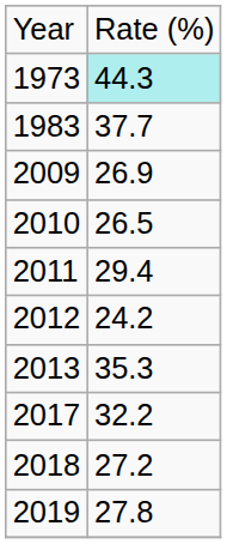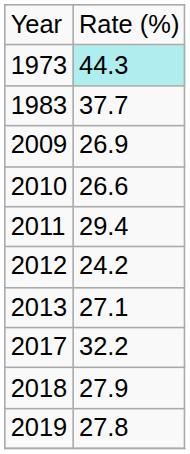 <table class="wikitable">
 <tr>
 <td>Year</td>
 <td>Rate (%)</td>
 </tr>
 <tr>
 <td>1973</td>
 <td style="background: paleturquoise;">44.3</td>
 </tr>
 <tr>
 <td>1983</td>
 <td>37.7</td>
 </tr>
 <tr>
 <td>2009</td>
 <td>26.9</td>
 </tr>
 <tr>
 <td>2010</td>
-<td>26.5</td>
+<td>26.6</td>
 </tr>
 <tr>
 <td>2011</td>
 <td>29.4</td>
 </tr>
 <tr>
 <td>2012</td>
 <td>24.2</td>
 </tr>
 <tr>
 <td>2013</td>
-<td>35.3</td>
+<td>27.1</td>
 </tr>
 <tr>
 <td>2017</td>
 <td>32.2</td>
 </tr>
 <tr>
 <td>2018</td>
-<td>27.2</td>
+<td>27.9</td>
 </tr>
 <tr>
 <td>2019</td>
 <td>27.8</td>
 </tr>
 <tr>
 </tr>
 </table>
